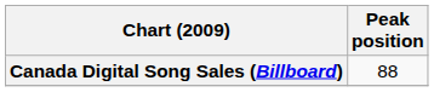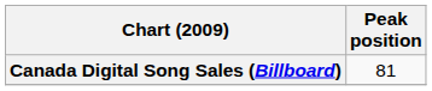 <table class="wikitable sortable plainrowheaders" style="text-align:center">
 <tr>
 <th scope="col">Chart (2009)</th>
 <th scope="col">Peak<br>position</th>
 </tr>
 <tr>
 <th scope="row">Canada Digital Song Sales (<em><a href='#'>Billboard</a></em>)</th>
-<td>88</td>
+<td>81</td>
 </tr>
 <tr>
 </tr>
 </table>
